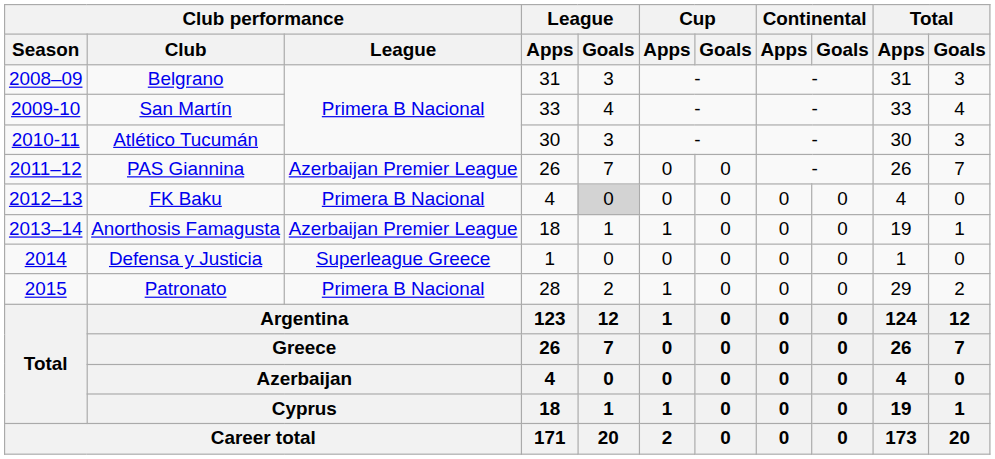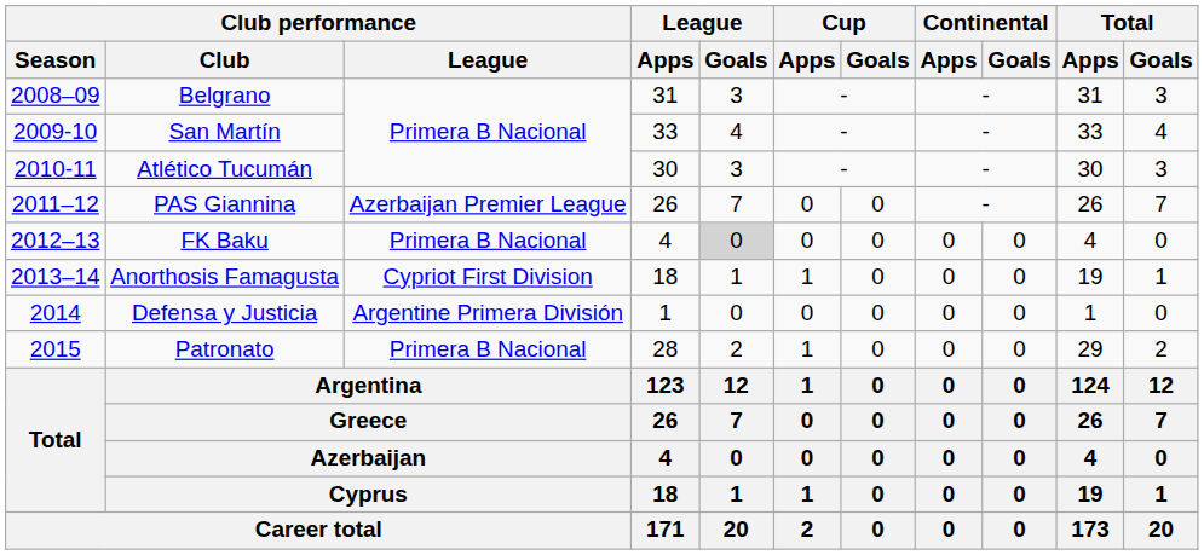 <table class="wikitable" style="text-align:center">
 <tr>
 <th colspan=3>Club performance</th>
 <th colspan=2>League</th>
 <th colspan=2>Cup</th>
 <th colspan=2>Continental</th>
 <th colspan=2>Total</th>
 </tr>
 <tr>
 <th>Season</th>
 <th>Club</th>
 <th>League</th>
 <th>Apps</th>
 <th>Goals</th>
 <th>Apps</th>
 <th>Goals</th>
 <th>Apps</th>
 <th>Goals</th>
 <th>Apps</th>
 <th>Goals</th>
 </tr>
 <tr>
 <td><a href='#'>2008–09</a></td>
 <td><a href='#'>Belgrano</a></td>
 <td rowspan="3"><a href='#'>Primera B Nacional</a></td>
 <td>31</td>
 <td>3</td>
 <td colspan="2">-</td>
 <td colspan="2">-</td>
 <td>31</td>
 <td>3</td>
 </tr>
 <tr>
 <td><a href='#'>2009-10</a></td>
 <td><a href='#'>San Martín</a></td>
 <td>33</td>
 <td>4</td>
 <td colspan="2">-</td>
 <td colspan="2">-</td>
 <td>33</td>
 <td>4</td>
 </tr>
 <tr>
 <td><a href='#'>2010-11</a></td>
 <td><a href='#'>Atlético Tucumán</a></td>
 <td>30</td>
 <td>3</td>
 <td colspan="2">-</td>
 <td colspan="2">-</td>
 <td>30</td>
 <td>3</td>
 </tr>
 <tr>
 <td><a href='#'>2011–12</a></td>
 <td><a href='#'>PAS Giannina</a></td>
 <td><a href='#'>Azerbaijan Premier League</a></td>
 <td>26</td>
 <td>7</td>
 <td>0</td>
 <td>0</td>
 <td colspan="2">-</td>
 <td>26</td>
 <td>7</td>
 </tr>
 <tr>
 <td><a href='#'>2012–13</a></td>
 <td><a href='#'>FK Baku</a></td>
 <td><a href='#'>Primera B Nacional</a></td>
 <td>4</td>
 <td style="background: lightgrey;">0</td>
 <td>0</td>
 <td>0</td>
 <td>0</td>
 <td>0</td>
 <td>4</td>
 <td>0</td>
 </tr>
 <tr>
 <td><a href='#'>2013–14</a></td>
 <td><a href='#'>Anorthosis Famagusta</a></td>
-<td><a href='#'>Azerbaijan Premier League</a></td>
+<td><a href='#'>Cypriot First Division</a></td>
 <td>18</td>
 <td>1</td>
 <td>1</td>
 <td>0</td>
 <td>0</td>
 <td>0</td>
 <td>19</td>
 <td>1</td>
 </tr>
 <tr>
 <td><a href='#'>2014</a></td>
 <td><a href='#'>Defensa y Justicia</a></td>
-<td><a href='#'>Superleague Greece</a></td>
+<td><a href='#'>Argentine Primera División</a></td>
 <td>1</td>
 <td>0</td>
 <td>0</td>
 <td>0</td>
 <td>0</td>
 <td>0</td>
 <td>1</td>
 <td>0</td>
 </tr>
 <tr>
 <td><a href='#'>2015</a></td>
 <td><a href='#'>Patronato</a></td>
 <td><a href='#'>Primera B Nacional</a></td>
 <td>28</td>
 <td>2</td>
 <td>1</td>
 <td>0</td>
 <td>0</td>
 <td>0</td>
 <td>29</td>
 <td>2</td>
 </tr>
 <tr>
 <th rowspan=4>Total</th>
 <th colspan=2>Argentina</th>
 <th>123</th>
 <th>12</th>
 <th>1</th>
 <th>0</th>
 <th>0</th>
 <th>0</th>
 <th>124</th>
 <th>12</th>
 </tr>
 <tr>
 <th colspan=2>Greece</th>
 <th>26</th>
 <th>7</th>
 <th>0</th>
 <th>0</th>
 <th>0</th>
 <th>0</th>
 <th>26</th>
 <th>7</th>
 </tr>
 <tr>
 <th colspan=2>Azerbaijan</th>
 <th>4</th>
 <th>0</th>
 <th>0</th>
 <th>0</th>
 <th>0</th>
 <th>0</th>
 <th>4</th>
 <th>0</th>
 </tr>
 <tr>
 <th colspan=2>Cyprus</th>
 <th>18</th>
 <th>1</th>
 <th>1</th>
 <th>0</th>
 <th>0</th>
 <th>0</th>
 <th>19</th>
 <th>1</th>
 </tr>
 <tr>
 <th colspan=3>Career total</th>
 <th>171</th>
 <th>20</th>
 <th>2</th>
 <th>0</th>
 <th>0</th>
 <th>0</th>
 <th>173</th>
 <th>20</th>
 </tr>
 </table>
